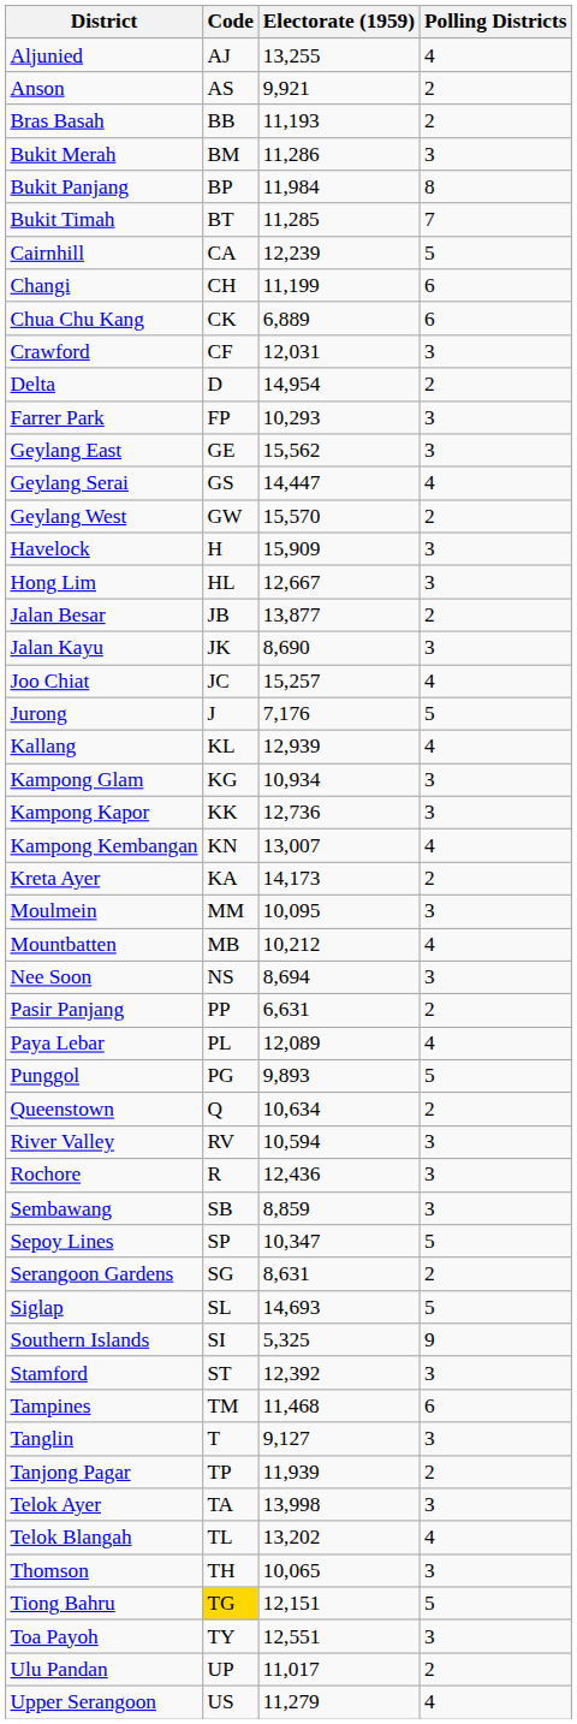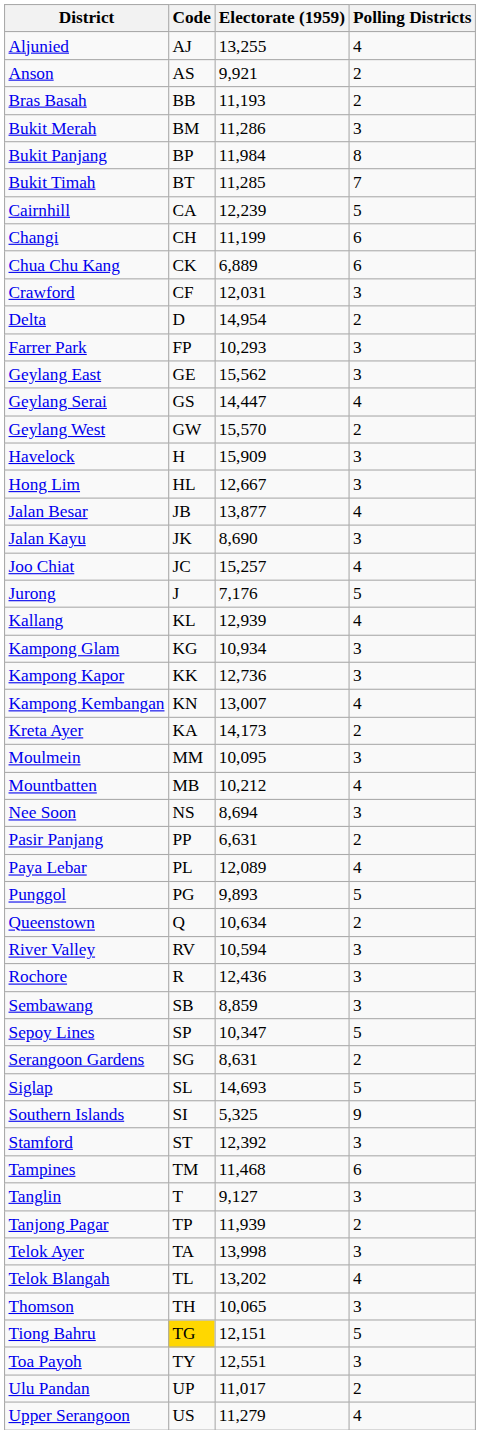 <table class="wikitable">
 <tr>
 <th>District</th>
 <th>Code</th>
 <th>Electorate (1959)</th>
 <th>Polling Districts</th>
 </tr>
 <tr>
 <td><a href='#'>Aljunied</a></td>
 <td>AJ</td>
 <td>13,255</td>
 <td>4</td>
 </tr>
 <tr>
 <td><a href='#'>Anson</a></td>
 <td>AS</td>
 <td>9,921</td>
 <td>2</td>
 </tr>
 <tr>
 <td><a href='#'>Bras Basah</a></td>
 <td>BB</td>
 <td>11,193</td>
 <td>2</td>
 </tr>
 <tr>
 <td><a href='#'>Bukit Merah</a></td>
 <td>BM</td>
 <td>11,286</td>
 <td>3</td>
 </tr>
 <tr>
 <td><a href='#'>Bukit Panjang</a></td>
 <td>BP</td>
 <td>11,984</td>
 <td>8</td>
 </tr>
 <tr>
 <td><a href='#'>Bukit Timah</a></td>
 <td>BT</td>
 <td>11,285</td>
 <td>7</td>
 </tr>
 <tr>
 <td><a href='#'>Cairnhill</a></td>
 <td>CA</td>
 <td>12,239</td>
 <td>5</td>
 </tr>
 <tr>
 <td><a href='#'>Changi</a></td>
 <td>CH</td>
 <td>11,199</td>
 <td>6</td>
 </tr>
 <tr>
 <td><a href='#'>Chua Chu Kang</a></td>
 <td>CK</td>
 <td>6,889</td>
 <td>6</td>
 </tr>
 <tr>
 <td><a href='#'>Crawford</a></td>
 <td>CF</td>
 <td>12,031</td>
 <td>3</td>
 </tr>
 <tr>
 <td><a href='#'>Delta</a></td>
 <td>D</td>
 <td>14,954</td>
 <td>2</td>
 </tr>
 <tr>
 <td><a href='#'>Farrer Park</a></td>
 <td>FP</td>
 <td>10,293</td>
 <td>3</td>
 </tr>
 <tr>
 <td><a href='#'>Geylang East</a></td>
 <td>GE</td>
 <td>15,562</td>
 <td>3</td>
 </tr>
 <tr>
 <td><a href='#'>Geylang Serai</a></td>
 <td>GS</td>
 <td>14,447</td>
 <td>4</td>
 </tr>
 <tr>
 <td><a href='#'>Geylang West</a></td>
 <td>GW</td>
 <td>15,570</td>
 <td>2</td>
 </tr>
 <tr>
 <td><a href='#'>Havelock</a></td>
 <td>H</td>
 <td>15,909</td>
 <td>3</td>
 </tr>
 <tr>
 <td><a href='#'>Hong Lim</a></td>
 <td>HL</td>
 <td>12,667</td>
 <td>3</td>
 </tr>
 <tr>
 <td><a href='#'>Jalan Besar</a></td>
 <td>JB</td>
 <td>13,877</td>
-<td>2</td>
+<td>4</td>
 </tr>
 <tr>
 <td><a href='#'>Jalan Kayu</a></td>
 <td>JK</td>
 <td>8,690</td>
 <td>3</td>
 </tr>
 <tr>
 <td><a href='#'>Joo Chiat</a></td>
 <td>JC</td>
 <td>15,257</td>
 <td>4</td>
 </tr>
 <tr>
 <td><a href='#'>Jurong</a></td>
 <td>J</td>
 <td>7,176</td>
 <td>5</td>
 </tr>
 <tr>
 <td><a href='#'>Kallang</a></td>
 <td>KL</td>
 <td>12,939</td>
 <td>4</td>
 </tr>
 <tr>
 <td><a href='#'>Kampong Glam</a></td>
 <td>KG</td>
 <td>10,934</td>
 <td>3</td>
 </tr>
 <tr>
 <td><a href='#'>Kampong Kapor</a></td>
 <td>KK</td>
 <td>12,736</td>
 <td>3</td>
 </tr>
 <tr>
 <td><a href='#'>Kampong Kembangan</a></td>
 <td>KN</td>
 <td>13,007</td>
 <td>4</td>
 </tr>
 <tr>
 <td><a href='#'>Kreta Ayer</a></td>
 <td>KA</td>
 <td>14,173</td>
 <td>2</td>
 </tr>
 <tr>
 <td><a href='#'>Moulmein</a></td>
 <td>MM</td>
 <td>10,095</td>
 <td>3</td>
 </tr>
 <tr>
 <td><a href='#'>Mountbatten</a></td>
 <td>MB</td>
 <td>10,212</td>
 <td>4</td>
 </tr>
 <tr>
 <td><a href='#'>Nee Soon</a></td>
 <td>NS</td>
 <td>8,694</td>
 <td>3</td>
 </tr>
 <tr>
 <td><a href='#'>Pasir Panjang</a></td>
 <td>PP</td>
 <td>6,631</td>
 <td>2</td>
 </tr>
 <tr>
 <td><a href='#'>Paya Lebar</a></td>
 <td>PL</td>
 <td>12,089</td>
 <td>4</td>
 </tr>
 <tr>
 <td><a href='#'>Punggol</a></td>
 <td>PG</td>
 <td>9,893</td>
 <td>5</td>
 </tr>
 <tr>
 <td><a href='#'>Queenstown</a></td>
 <td>Q</td>
 <td>10,634</td>
 <td>2</td>
 </tr>
 <tr>
 <td><a href='#'>River Valley</a></td>
 <td>RV</td>
 <td>10,594</td>
 <td>3</td>
 </tr>
 <tr>
 <td><a href='#'>Rochore</a></td>
 <td>R</td>
 <td>12,436</td>
 <td>3</td>
 </tr>
 <tr>
 <td><a href='#'>Sembawang</a></td>
 <td>SB</td>
 <td>8,859</td>
 <td>3</td>
 </tr>
 <tr>
 <td><a href='#'>Sepoy Lines</a></td>
 <td>SP</td>
 <td>10,347</td>
 <td>5</td>
 </tr>
 <tr>
 <td><a href='#'>Serangoon Gardens</a></td>
 <td>SG</td>
 <td>8,631</td>
 <td>2</td>
 </tr>
 <tr>
 <td><a href='#'>Siglap</a></td>
 <td>SL</td>
 <td>14,693</td>
 <td>5</td>
 </tr>
 <tr>
 <td><a href='#'>Southern Islands</a></td>
 <td>SI</td>
 <td>5,325</td>
 <td>9</td>
 </tr>
 <tr>
 <td><a href='#'>Stamford</a></td>
 <td>ST</td>
 <td>12,392</td>
 <td>3</td>
 </tr>
 <tr>
 <td><a href='#'>Tampines</a></td>
 <td>TM</td>
 <td>11,468</td>
 <td>6</td>
 </tr>
 <tr>
 <td><a href='#'>Tanglin</a></td>
 <td>T</td>
 <td>9,127</td>
 <td>3</td>
 </tr>
 <tr>
 <td><a href='#'>Tanjong Pagar</a></td>
 <td>TP</td>
 <td>11,939</td>
 <td>2</td>
 </tr>
 <tr>
 <td><a href='#'>Telok Ayer</a></td>
 <td>TA</td>
 <td>13,998</td>
 <td>3</td>
 </tr>
 <tr>
 <td><a href='#'>Telok Blangah</a></td>
 <td>TL</td>
 <td>13,202</td>
 <td>4</td>
 </tr>
 <tr>
 <td><a href='#'>Thomson</a></td>
 <td>TH</td>
 <td>10,065</td>
 <td>3</td>
 </tr>
 <tr>
 <td><a href='#'>Tiong Bahru</a></td>
 <td style="background: gold;">TG</td>
 <td>12,151</td>
 <td>5</td>
 </tr>
 <tr>
 <td><a href='#'>Toa Payoh</a></td>
 <td>TY</td>
 <td>12,551</td>
 <td>3</td>
 </tr>
 <tr>
 <td><a href='#'>Ulu Pandan</a></td>
 <td>UP</td>
 <td>11,017</td>
 <td>2</td>
 </tr>
 <tr>
 <td><a href='#'>Upper Serangoon</a></td>
 <td>US</td>
 <td>11,279</td>
 <td>4</td>
 </tr>
 </table>
